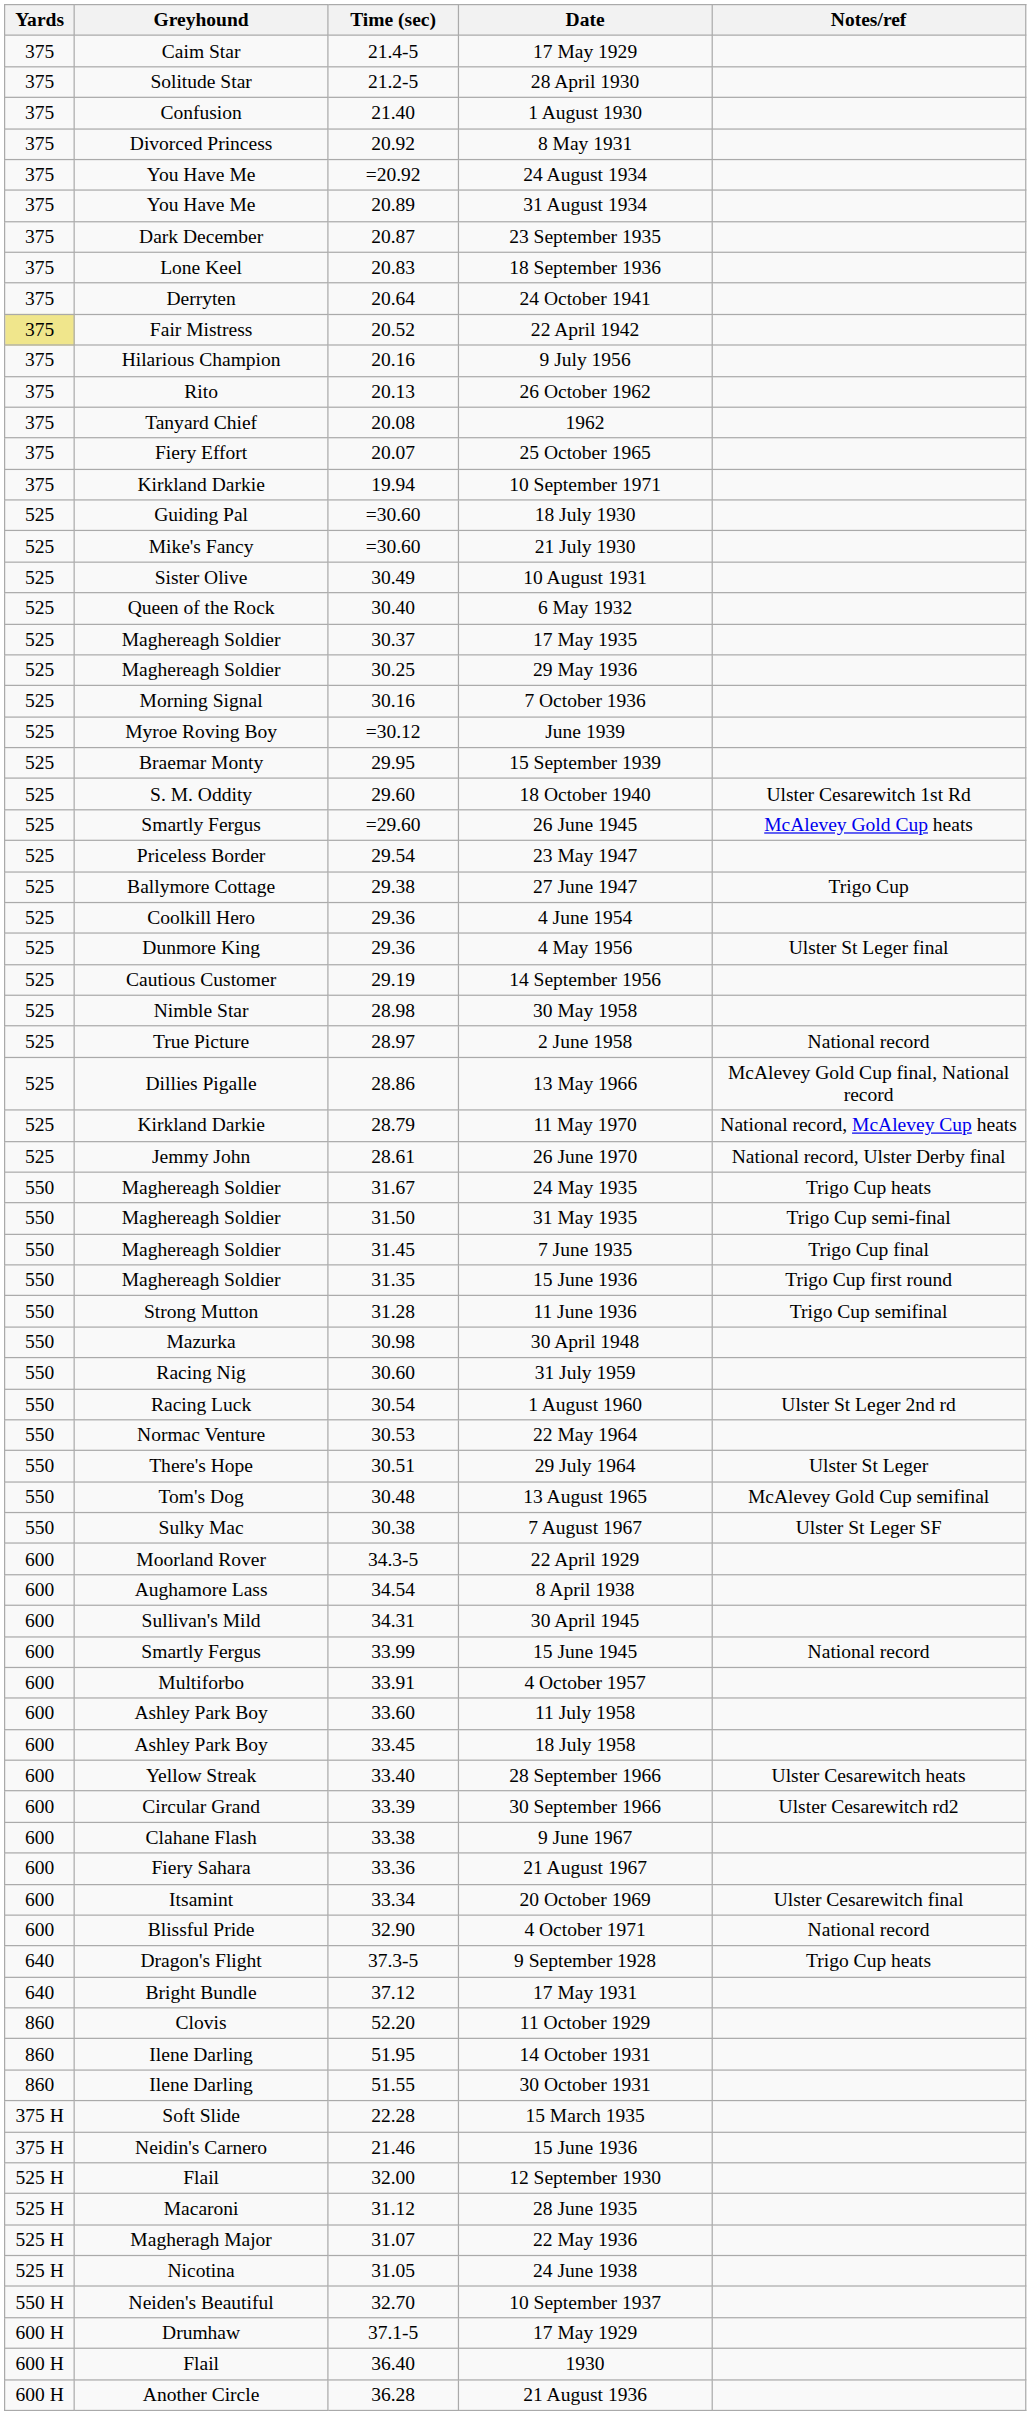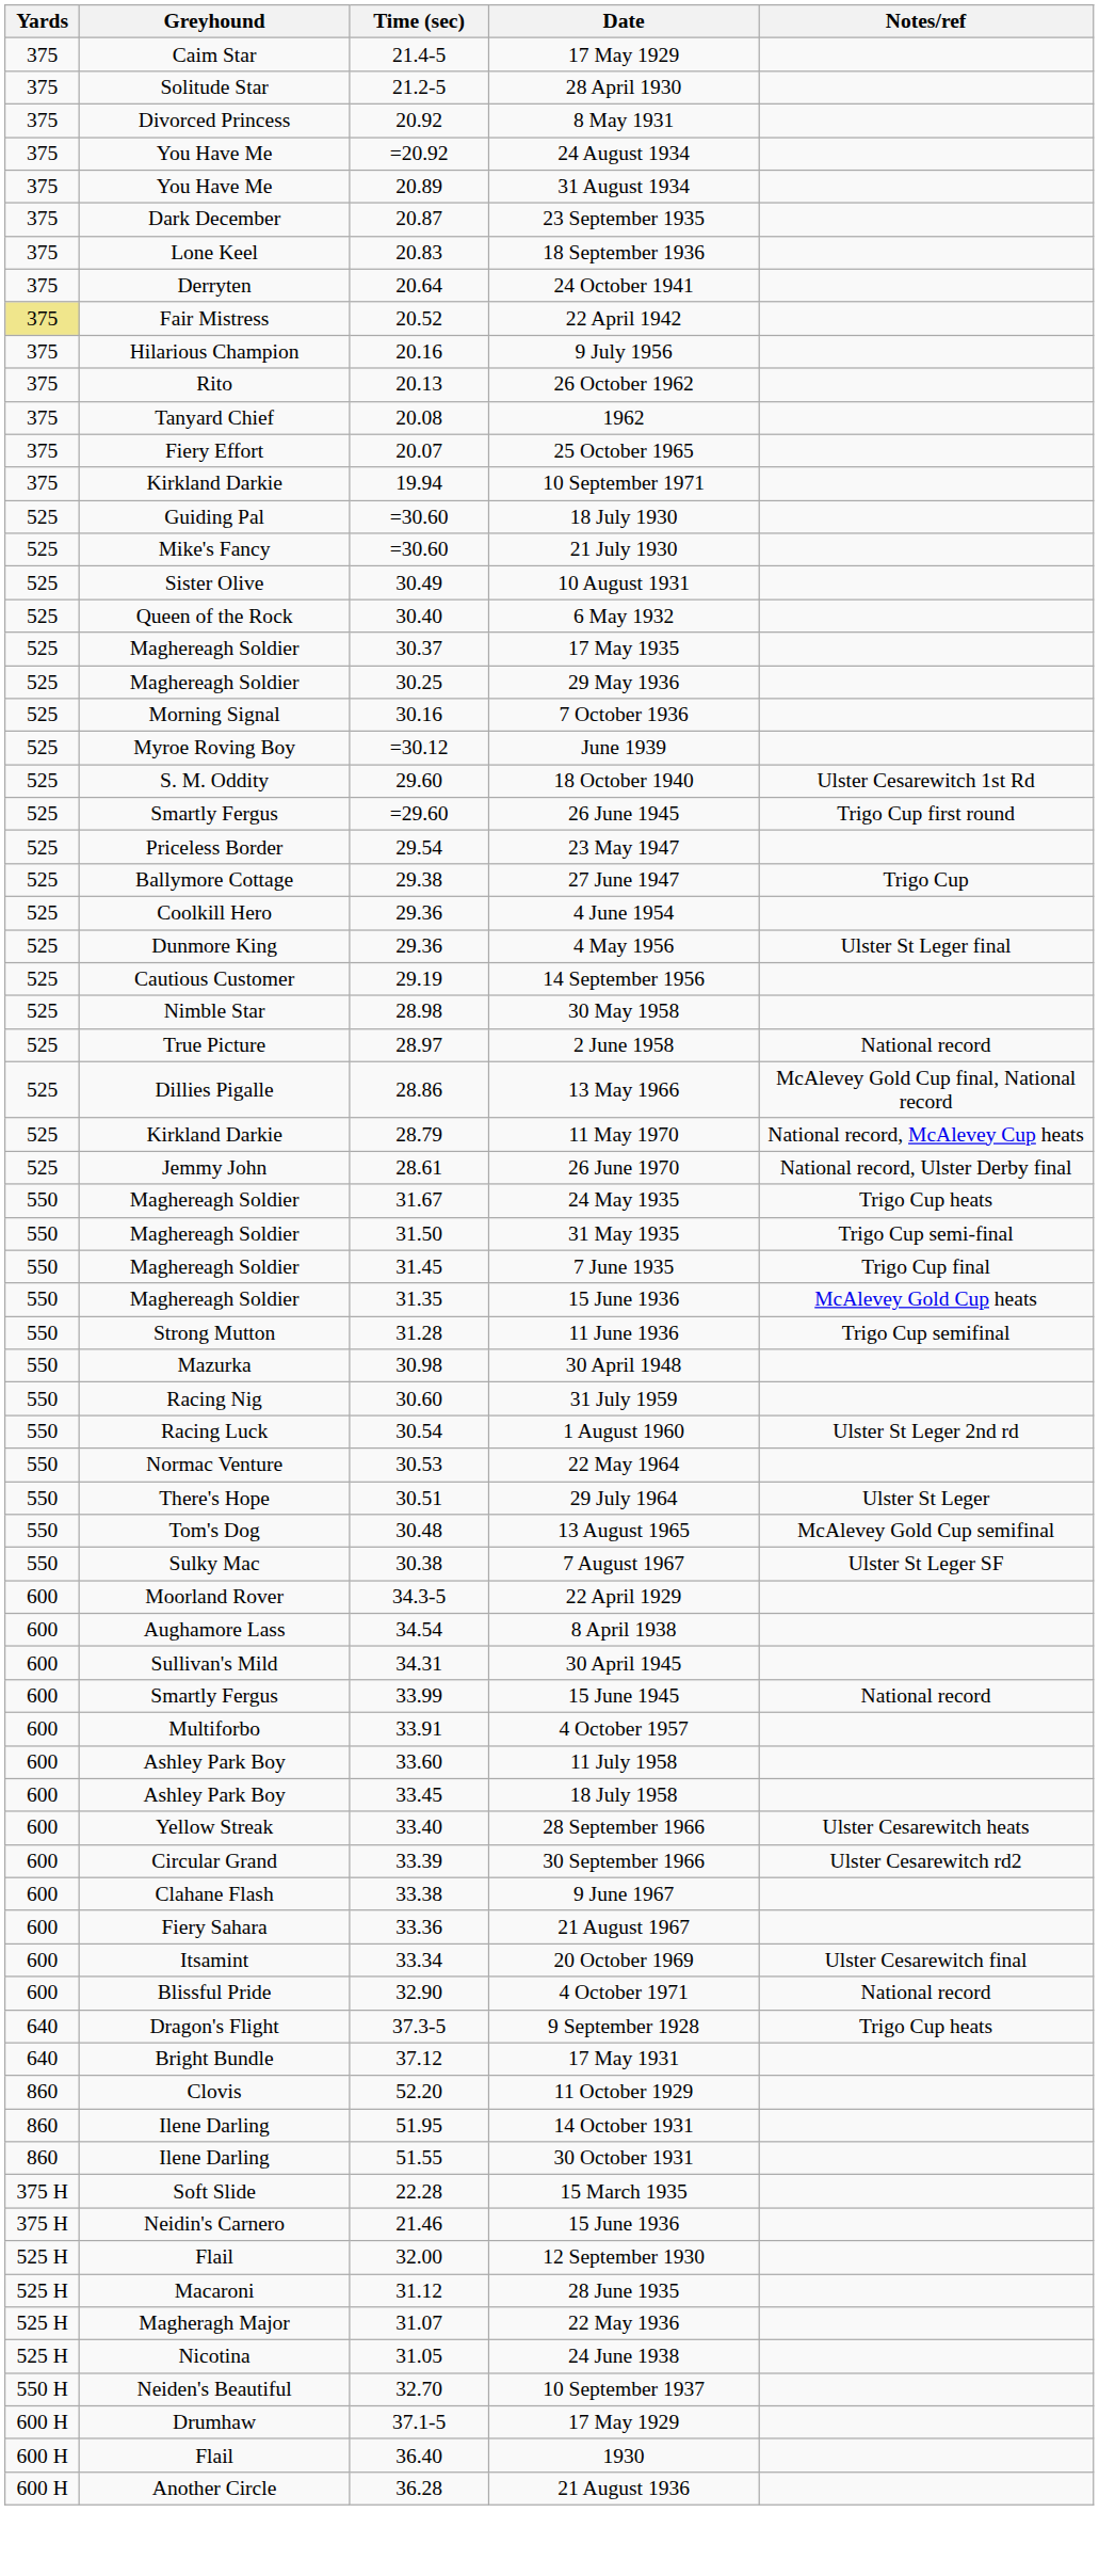 <table class="wikitable" style="font-size: 100%">
 <tr>
 <th width=50>Yards</th>
 <th width=200>Greyhound</th>
 <th width=100>Time (sec)</th>
 <th width=200>Date</th>
 <th width=250>Notes/ref</th>
 </tr>
 <tr align=center>
 <td>375</td>
 <td>Caim Star</td>
 <td>21.4-5</td>
 <td>17 May 1929</td>
 <td></td>
 </tr>
 <tr align=center>
 <td>375</td>
 <td>Solitude Star</td>
 <td>21.2-5</td>
 <td>28 April 1930</td>
-<td></td>
-</tr>
-<tr align=center>
-<td>375</td>
-<td>Confusion</td>
-<td>21.40</td>
-<td>1 August 1930</td>
 <td></td>
 </tr>
 <tr align=center>
 <td>375</td>
 <td>Divorced Princess</td>
 <td>20.92</td>
 <td>8 May 1931</td>
 <td></td>
 </tr>
 <tr align=center>
 <td>375</td>
 <td>You Have Me</td>
 <td>=20.92</td>
 <td>24 August 1934</td>
 <td></td>
 </tr>
 <tr align=center>
 <td>375</td>
 <td>You Have Me</td>
 <td>20.89</td>
 <td>31 August 1934</td>
 <td></td>
 </tr>
 <tr align=center>
 <td>375</td>
 <td>Dark December</td>
 <td>20.87</td>
 <td>23 September 1935</td>
 <td></td>
 </tr>
 <tr align=center>
 <td>375</td>
 <td>Lone Keel</td>
 <td>20.83</td>
 <td>18 September 1936</td>
 <td></td>
 </tr>
 <tr align=center>
 <td>375</td>
 <td>Derryten</td>
 <td>20.64</td>
 <td>24 October 1941</td>
 <td></td>
 </tr>
 <tr align=center>
 <td style="background: khaki;">375</td>
 <td>Fair Mistress</td>
 <td>20.52</td>
 <td>22 April 1942</td>
 <td></td>
 </tr>
 <tr align=center>
 <td>375</td>
 <td>Hilarious Champion</td>
 <td>20.16</td>
 <td>9 July 1956</td>
 <td></td>
 </tr>
 <tr align=center>
 <td>375</td>
 <td>Rito</td>
 <td>20.13</td>
 <td>26 October 1962</td>
 <td></td>
 </tr>
 <tr align=center>
 <td>375</td>
 <td>Tanyard Chief</td>
 <td>20.08</td>
 <td>1962</td>
 <td></td>
 </tr>
 <tr align=center>
 <td>375</td>
 <td>Fiery Effort</td>
 <td>20.07</td>
 <td>25 October 1965</td>
 <td></td>
 </tr>
 <tr align=center>
 <td>375</td>
 <td>Kirkland Darkie</td>
 <td>19.94</td>
 <td>10 September 1971</td>
 <td></td>
 </tr>
 <tr align=center>
 <td>525</td>
 <td>Guiding Pal</td>
 <td>=30.60</td>
 <td>18 July 1930</td>
 <td></td>
 </tr>
 <tr align=center>
 <td>525</td>
 <td>Mike's Fancy</td>
 <td>=30.60</td>
 <td>21 July 1930</td>
 <td></td>
 </tr>
 <tr align=center>
 <td>525</td>
 <td>Sister Olive</td>
 <td>30.49</td>
 <td>10 August 1931</td>
 <td></td>
 </tr>
 <tr align=center>
 <td>525</td>
 <td>Queen of the Rock</td>
 <td>30.40</td>
 <td>6 May 1932</td>
 <td></td>
 </tr>
 <tr align=center>
 <td>525</td>
 <td>Maghereagh Soldier</td>
 <td>30.37</td>
 <td>17 May 1935</td>
 <td></td>
 </tr>
 <tr align=center>
 <td>525</td>
 <td>Maghereagh Soldier</td>
 <td>30.25</td>
 <td>29 May 1936</td>
 <td></td>
 </tr>
 <tr align=center>
 <td>525</td>
 <td>Morning Signal</td>
 <td>30.16</td>
 <td>7 October 1936</td>
 <td></td>
 </tr>
 <tr align=center>
 <td>525</td>
 <td>Myroe Roving Boy</td>
 <td>=30.12</td>
 <td>June 1939</td>
 <td></td>
 </tr>
 <tr align=center>
 <td>525</td>
-<td>Braemar Monty</td>
-<td>29.95</td>
-<td>15 September 1939</td>
-<td></td>
-</tr>
-<tr align=center>
-<td>525</td>
 <td>S. M. Oddity</td>
 <td>29.60</td>
 <td>18 October 1940</td>
 <td>Ulster Cesarewitch 1st Rd</td>
 </tr>
 <tr align=center>
 <td>525</td>
 <td>Smartly Fergus</td>
 <td>=29.60</td>
 <td>26 June 1945</td>
-<td><a href='#'>McAlevey Gold Cup</a> heats</td>
+<td>Trigo Cup first round</td>
 </tr>
 <tr align=center>
 <td>525</td>
 <td>Priceless Border</td>
 <td>29.54</td>
 <td>23 May 1947</td>
 <td></td>
 </tr>
 <tr align=center>
 <td>525</td>
 <td>Ballymore Cottage</td>
 <td>29.38</td>
 <td>27 June 1947</td>
 <td>Trigo Cup</td>
 </tr>
 <tr align=center>
 <td>525</td>
 <td>Coolkill Hero</td>
 <td>29.36</td>
 <td>4 June 1954</td>
 <td></td>
 </tr>
 <tr align=center>
 <td>525</td>
 <td>Dunmore King</td>
 <td>29.36</td>
 <td>4 May 1956</td>
 <td>Ulster St Leger final</td>
 </tr>
 <tr align=center>
 <td>525</td>
 <td>Cautious Customer</td>
 <td>29.19</td>
 <td>14 September 1956</td>
 <td></td>
 </tr>
 <tr align=center>
 <td>525</td>
 <td>Nimble Star</td>
 <td>28.98</td>
 <td>30 May 1958</td>
 <td></td>
 </tr>
 <tr align=center>
 <td>525</td>
 <td>True Picture</td>
 <td>28.97</td>
 <td>2 June 1958</td>
 <td>National record</td>
 </tr>
 <tr align=center>
 <td>525</td>
 <td>Dillies Pigalle</td>
 <td>28.86</td>
 <td>13 May 1966</td>
 <td>McAlevey Gold Cup final, National record</td>
 </tr>
 <tr align=center>
 <td>525</td>
 <td>Kirkland Darkie</td>
 <td>28.79</td>
 <td>11 May 1970</td>
 <td>National record, <a href='#'>McAlevey Cup</a> heats</td>
 </tr>
 <tr align=center>
 <td>525</td>
 <td>Jemmy John</td>
 <td>28.61</td>
 <td>26 June 1970</td>
 <td>National record, Ulster Derby final</td>
 </tr>
 <tr align=center>
 <td>550</td>
 <td>Maghereagh Soldier</td>
 <td>31.67</td>
 <td>24 May 1935</td>
 <td>Trigo Cup heats</td>
 </tr>
 <tr align=center>
 <td>550</td>
 <td>Maghereagh Soldier</td>
 <td>31.50</td>
 <td>31 May 1935</td>
 <td>Trigo Cup semi-final</td>
 </tr>
 <tr align=center>
 <td>550</td>
 <td>Maghereagh Soldier</td>
 <td>31.45</td>
 <td>7 June 1935</td>
 <td>Trigo Cup final</td>
 </tr>
 <tr align=center>
 <td>550</td>
 <td>Maghereagh Soldier</td>
 <td>31.35</td>
 <td>15 June 1936</td>
-<td>Trigo Cup first round</td>
+<td><a href='#'>McAlevey Gold Cup</a> heats</td>
 </tr>
 <tr align=center>
 <td>550</td>
 <td>Strong Mutton</td>
 <td>31.28</td>
 <td>11 June 1936</td>
 <td>Trigo Cup semifinal</td>
 </tr>
 <tr align=center>
 <td>550</td>
 <td>Mazurka</td>
 <td>30.98</td>
 <td>30 April 1948</td>
 <td></td>
 </tr>
 <tr align=center>
 <td>550</td>
 <td>Racing Nig</td>
 <td>30.60</td>
 <td>31 July 1959</td>
 <td></td>
 </tr>
 <tr align=center>
 <td>550</td>
 <td>Racing Luck</td>
 <td>30.54</td>
 <td>1 August 1960</td>
 <td>Ulster St Leger 2nd rd</td>
 </tr>
 <tr align=center>
 <td>550</td>
 <td>Normac Venture</td>
 <td>30.53</td>
 <td>22 May 1964</td>
 <td></td>
 </tr>
 <tr align=center>
 <td>550</td>
 <td>There's Hope</td>
 <td>30.51</td>
 <td>29 July 1964</td>
 <td>Ulster St Leger</td>
 </tr>
 <tr align=center>
 <td>550</td>
 <td>Tom's Dog</td>
 <td>30.48</td>
 <td>13 August 1965</td>
 <td>McAlevey Gold Cup semifinal</td>
 </tr>
 <tr align=center>
 <td>550</td>
 <td>Sulky Mac</td>
 <td>30.38</td>
 <td>7 August 1967</td>
 <td>Ulster St Leger SF</td>
 </tr>
 <tr align=center>
 <td>600</td>
 <td>Moorland Rover</td>
 <td>34.3-5</td>
 <td>22 April 1929</td>
 <td></td>
 </tr>
 <tr align=center>
 <td>600</td>
 <td>Aughamore Lass</td>
 <td>34.54</td>
 <td>8 April 1938</td>
 <td></td>
 </tr>
 <tr align=center>
 <td>600</td>
 <td>Sullivan's Mild</td>
 <td>34.31</td>
 <td>30 April 1945</td>
 <td></td>
 </tr>
 <tr align=center>
 <td>600</td>
 <td>Smartly Fergus</td>
 <td>33.99</td>
 <td>15 June 1945</td>
 <td>National record</td>
 </tr>
 <tr align=center>
 <td>600</td>
 <td>Multiforbo</td>
 <td>33.91</td>
 <td>4 October 1957</td>
 <td></td>
 </tr>
 <tr align=center>
 <td>600</td>
 <td>Ashley Park Boy</td>
 <td>33.60</td>
 <td>11 July 1958</td>
 <td></td>
 </tr>
 <tr align=center>
 <td>600</td>
 <td>Ashley Park Boy</td>
 <td>33.45</td>
 <td>18 July 1958</td>
 <td></td>
 </tr>
 <tr align=center>
 <td>600</td>
 <td>Yellow Streak</td>
 <td>33.40</td>
 <td>28 September 1966</td>
 <td>Ulster Cesarewitch heats</td>
 </tr>
 <tr align=center>
 <td>600</td>
 <td>Circular Grand</td>
 <td>33.39</td>
 <td>30 September 1966</td>
 <td>Ulster Cesarewitch rd2</td>
 </tr>
 <tr align=center>
 <td>600</td>
 <td>Clahane Flash</td>
 <td>33.38</td>
 <td>9 June 1967</td>
 <td></td>
 </tr>
 <tr align=center>
 <td>600</td>
 <td>Fiery Sahara</td>
 <td>33.36</td>
 <td>21 August 1967</td>
 <td></td>
 </tr>
 <tr align=center>
 <td>600</td>
 <td>Itsamint</td>
 <td>33.34</td>
 <td>20 October 1969</td>
 <td>Ulster Cesarewitch final</td>
 </tr>
 <tr align=center>
 <td>600</td>
 <td>Blissful Pride</td>
 <td>32.90</td>
 <td>4 October 1971</td>
 <td>National record</td>
 </tr>
 <tr align=center>
 <td>640</td>
 <td>Dragon's Flight</td>
 <td>37.3-5</td>
 <td>9 September 1928</td>
 <td>Trigo Cup heats</td>
 </tr>
 <tr align=center>
 <td>640</td>
 <td>Bright Bundle</td>
 <td>37.12</td>
 <td>17 May 1931</td>
 <td></td>
 </tr>
 <tr align=center>
 <td>860</td>
 <td>Clovis</td>
 <td>52.20</td>
 <td>11 October 1929</td>
 <td></td>
 </tr>
 <tr align=center>
 <td>860</td>
 <td>Ilene Darling</td>
 <td>51.95</td>
 <td>14 October 1931</td>
 <td></td>
 </tr>
 <tr align=center>
 <td>860</td>
 <td>Ilene Darling</td>
 <td>51.55</td>
 <td>30 October 1931</td>
 <td></td>
 </tr>
 <tr align=center>
 <td>375 H</td>
 <td>Soft Slide</td>
 <td>22.28</td>
 <td>15 March 1935</td>
 <td></td>
 </tr>
 <tr align=center>
 <td>375 H</td>
 <td>Neidin's Carnero</td>
 <td>21.46</td>
 <td>15 June 1936</td>
 <td></td>
 </tr>
 <tr align=center>
 <td>525 H</td>
 <td>Flail</td>
 <td>32.00</td>
 <td>12 September 1930</td>
 <td></td>
 </tr>
 <tr align=center>
 <td>525 H</td>
 <td>Macaroni</td>
 <td>31.12</td>
 <td>28 June 1935</td>
 <td></td>
 </tr>
 <tr align=center>
 <td>525 H</td>
 <td>Magheragh Major</td>
 <td>31.07</td>
 <td>22 May 1936</td>
 <td></td>
 </tr>
 <tr align=center>
 <td>525 H</td>
 <td>Nicotina</td>
 <td>31.05</td>
 <td>24 June 1938</td>
 <td></td>
 </tr>
 <tr align=center>
 <td>550 H</td>
 <td>Neiden's Beautiful</td>
 <td>32.70</td>
 <td>10 September 1937</td>
 <td></td>
 </tr>
 <tr align=center>
 <td>600 H</td>
 <td>Drumhaw</td>
 <td>37.1-5</td>
 <td>17 May 1929</td>
 <td></td>
 </tr>
 <tr align=center>
 <td>600 H</td>
 <td>Flail</td>
 <td>36.40</td>
 <td>1930</td>
 <td></td>
 </tr>
 <tr align=center>
 <td>600 H</td>
 <td>Another Circle</td>
 <td>36.28</td>
 <td>21 August 1936</td>
 <td></td>
 </tr>
 </table>
